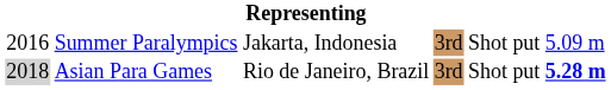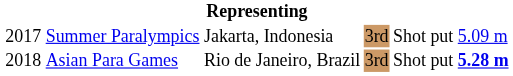 <table>
 <tr>
 <th colspan="6">Representing </th>
 </tr>
 <tr>
-<td>2016</td>
+<td>2017</td>
 <td><a href='#'>Summer Paralympics</a></td>
 <td>Jakarta, Indonesia</td>
 <td bgcolor="cc9966">3rd</td>
 <td>Shot put</td>
 <td><a href='#'>5.09 m</a></td>
 </tr>
 <tr>
-<td style="background: lightgrey;">2018</td>
+<td>2018</td>
 <td><a href='#'>Asian Para Games</a></td>
 <td>Rio de Janeiro, Brazil</td>
 <td bgcolor="cc9966">3rd</td>
 <td>Shot put</td>
 <td><strong><a href='#'>5.28 m</a></strong></td>
 </tr>
 </table>
